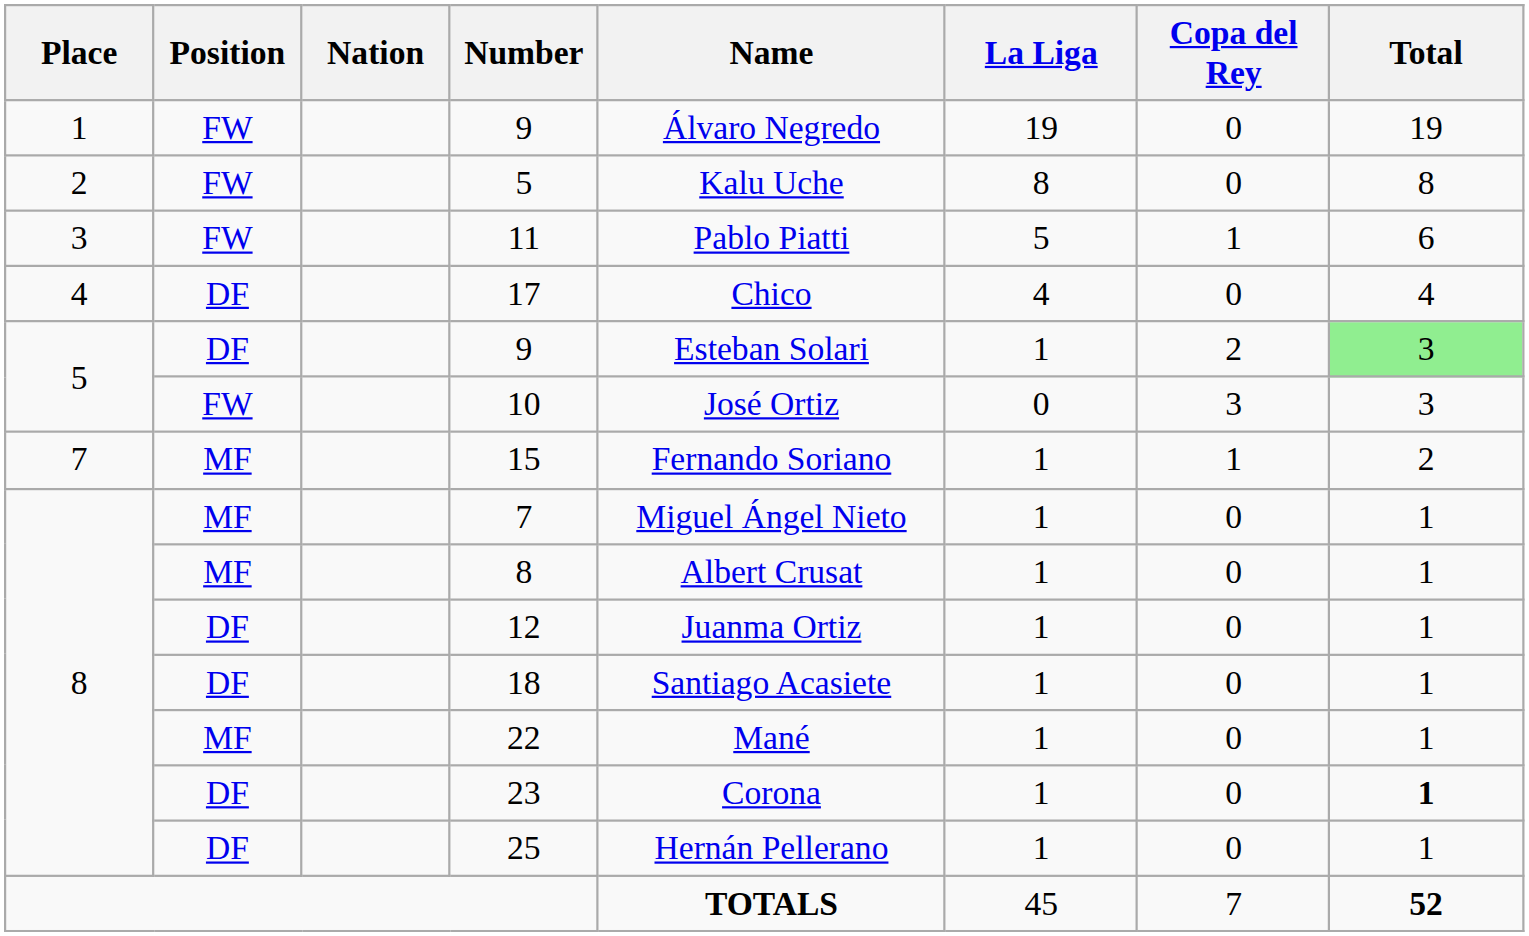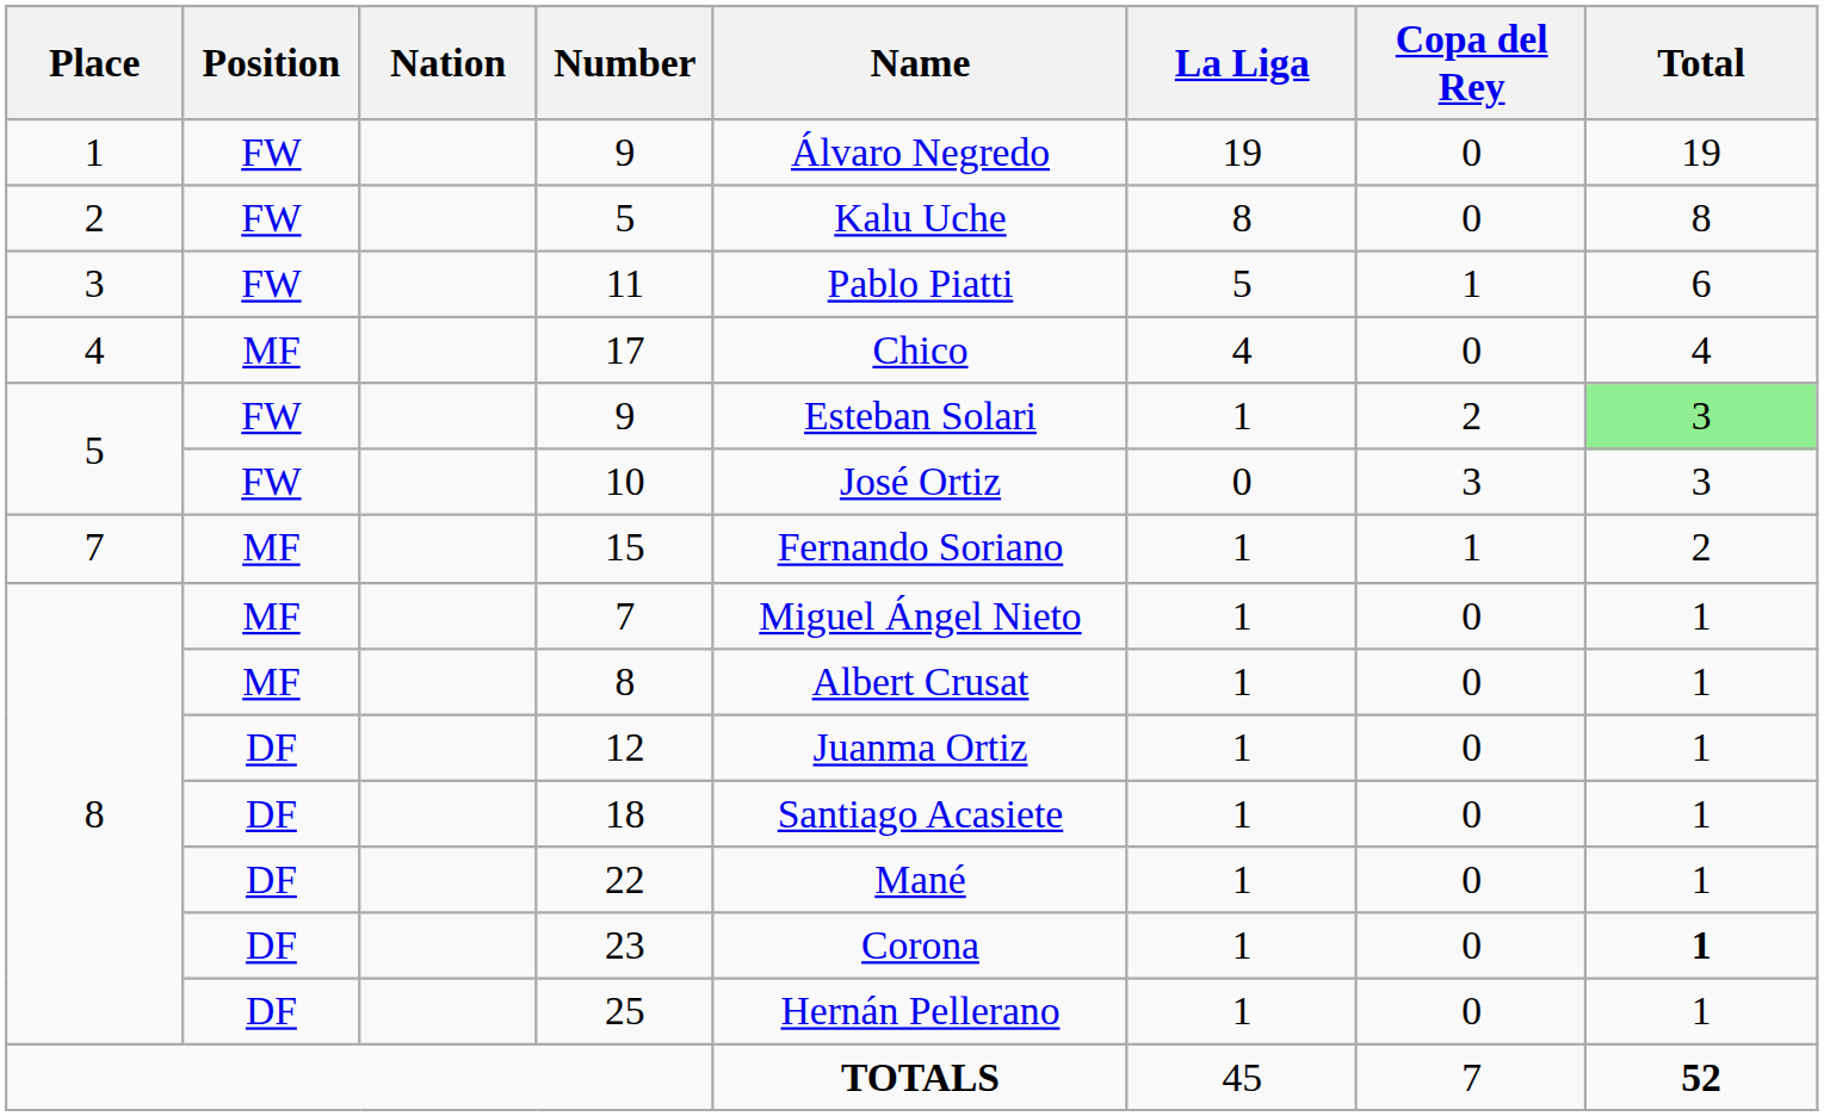 <table class="wikitable" style="font-size: 95%; text-align: center;">
 <tr>
 <th width=60>Place</th>
 <th width=60>Position</th>
 <th width=60>Nation</th>
 <th width=60>Number</th>
 <th width=150>Name</th>
 <th width=80><a href='#'>La Liga</a></th>
 <th width=80><a href='#'>Copa del Rey</a></th>
 <th width=80><strong>Total</strong></th>
 </tr>
 <tr>
 <td>1</td>
 <td><a href='#'>FW</a></td>
 <td></td>
 <td>9</td>
 <td><a href='#'>Álvaro Negredo</a></td>
 <td>19</td>
 <td>0</td>
 <td>19</td>
 </tr>
 <tr>
 <td>2</td>
 <td><a href='#'>FW</a></td>
 <td></td>
 <td>5</td>
 <td><a href='#'>Kalu Uche</a></td>
 <td>8</td>
 <td>0</td>
 <td>8</td>
 </tr>
 <tr>
 <td>3</td>
 <td><a href='#'>FW</a></td>
 <td></td>
 <td>11</td>
 <td><a href='#'>Pablo Piatti</a></td>
 <td>5</td>
 <td>1</td>
 <td>6</td>
 </tr>
 <tr>
 <td>4</td>
-<td><a href='#'>DF</a></td>
+<td><a href='#'>MF</a></td>
 <td></td>
 <td>17</td>
 <td><a href='#'>Chico</a></td>
 <td>4</td>
 <td>0</td>
 <td>4</td>
 </tr>
 <tr>
 <td rowspan="2">5</td>
-<td><a href='#'>DF</a></td>
+<td><a href='#'>FW</a></td>
 <td></td>
 <td>9</td>
 <td><a href='#'>Esteban Solari</a></td>
 <td>1</td>
 <td>2</td>
 <td style="background: lightgreen;">3</td>
 </tr>
 <tr>
 <td><a href='#'>FW</a></td>
 <td></td>
 <td>10</td>
 <td><a href='#'>José Ortiz</a></td>
 <td>0</td>
 <td>3</td>
 <td>3</td>
 </tr>
 <tr>
 <td>7</td>
 <td><a href='#'>MF</a></td>
 <td></td>
 <td>15</td>
 <td><a href='#'>Fernando Soriano</a></td>
 <td>1</td>
 <td>1</td>
 <td>2</td>
 </tr>
 <tr>
 <td rowspan="7">8</td>
 <td><a href='#'>MF</a></td>
 <td></td>
 <td>7</td>
 <td><a href='#'>Miguel Ángel Nieto</a></td>
 <td>1</td>
 <td>0</td>
 <td>1</td>
 </tr>
 <tr>
 <td><a href='#'>MF</a></td>
 <td></td>
 <td>8</td>
 <td><a href='#'>Albert Crusat</a></td>
 <td>1</td>
 <td>0</td>
 <td>1</td>
 </tr>
 <tr>
 <td><a href='#'>DF</a></td>
 <td></td>
 <td>12</td>
 <td><a href='#'>Juanma Ortiz</a></td>
 <td>1</td>
 <td>0</td>
 <td>1</td>
 </tr>
 <tr>
 <td><a href='#'>DF</a></td>
 <td></td>
 <td>18</td>
 <td><a href='#'>Santiago Acasiete</a></td>
 <td>1</td>
 <td>0</td>
 <td>1</td>
 </tr>
 <tr>
-<td><a href='#'>MF</a></td>
+<td><a href='#'>DF</a></td>
 <td></td>
 <td>22</td>
 <td><a href='#'>Mané</a></td>
 <td>1</td>
 <td>0</td>
 <td>1</td>
 </tr>
 <tr>
 <td><a href='#'>DF</a></td>
 <td></td>
 <td>23</td>
 <td><a href='#'>Corona</a></td>
 <td>1</td>
 <td>0</td>
 <td><strong>1</strong></td>
 </tr>
 <tr>
 <td><a href='#'>DF</a></td>
 <td></td>
 <td>25</td>
 <td><a href='#'>Hernán Pellerano</a></td>
 <td>1</td>
 <td>0</td>
 <td>1</td>
 </tr>
 <tr>
 <td colspan="4"></td>
 <td><strong>TOTALS</strong></td>
 <td>45</td>
 <td>7</td>
 <td><strong>52</strong></td>
 </tr>
 </table>
